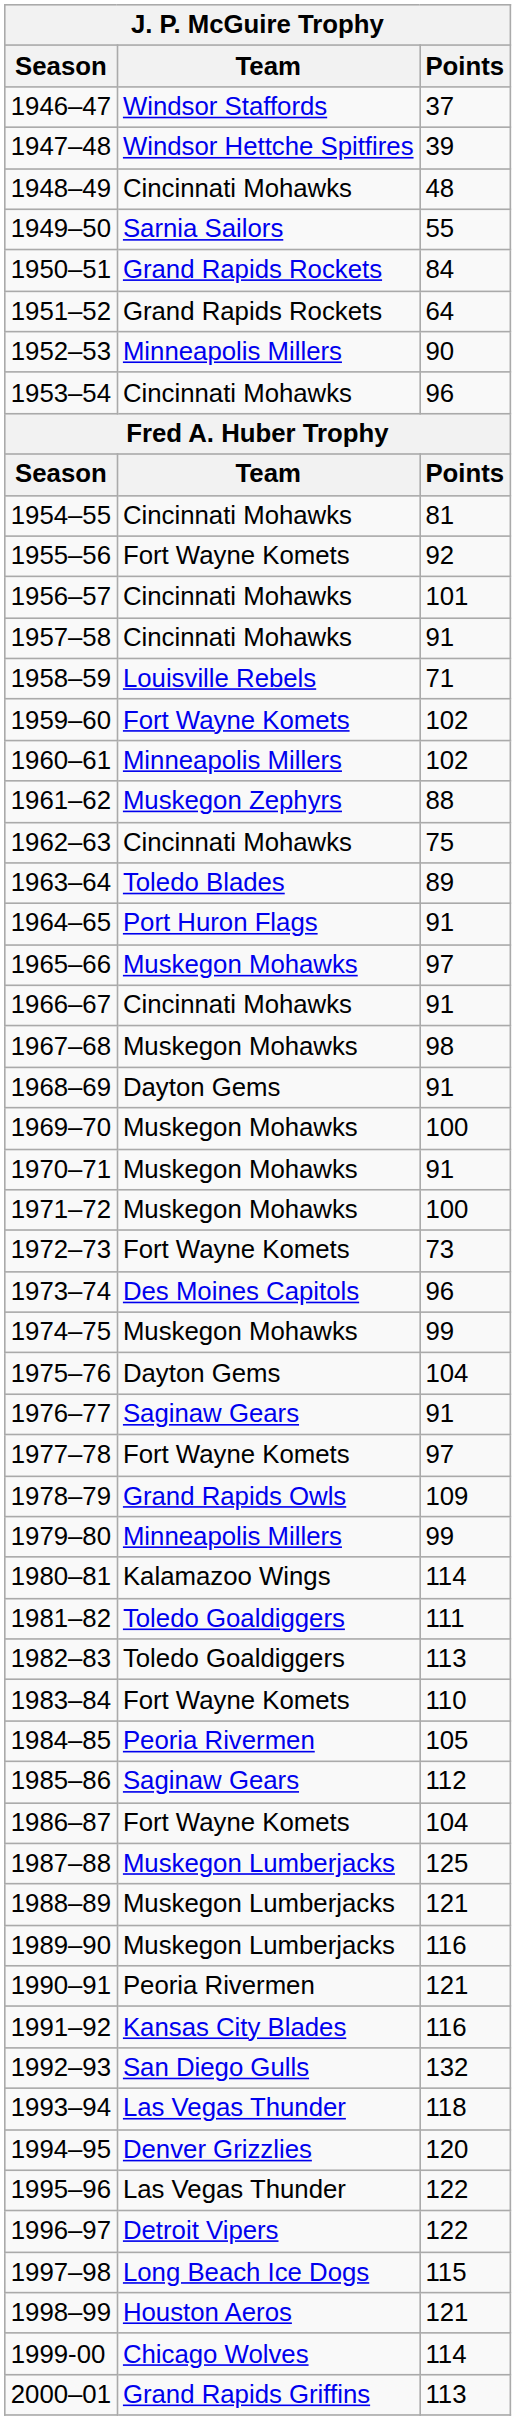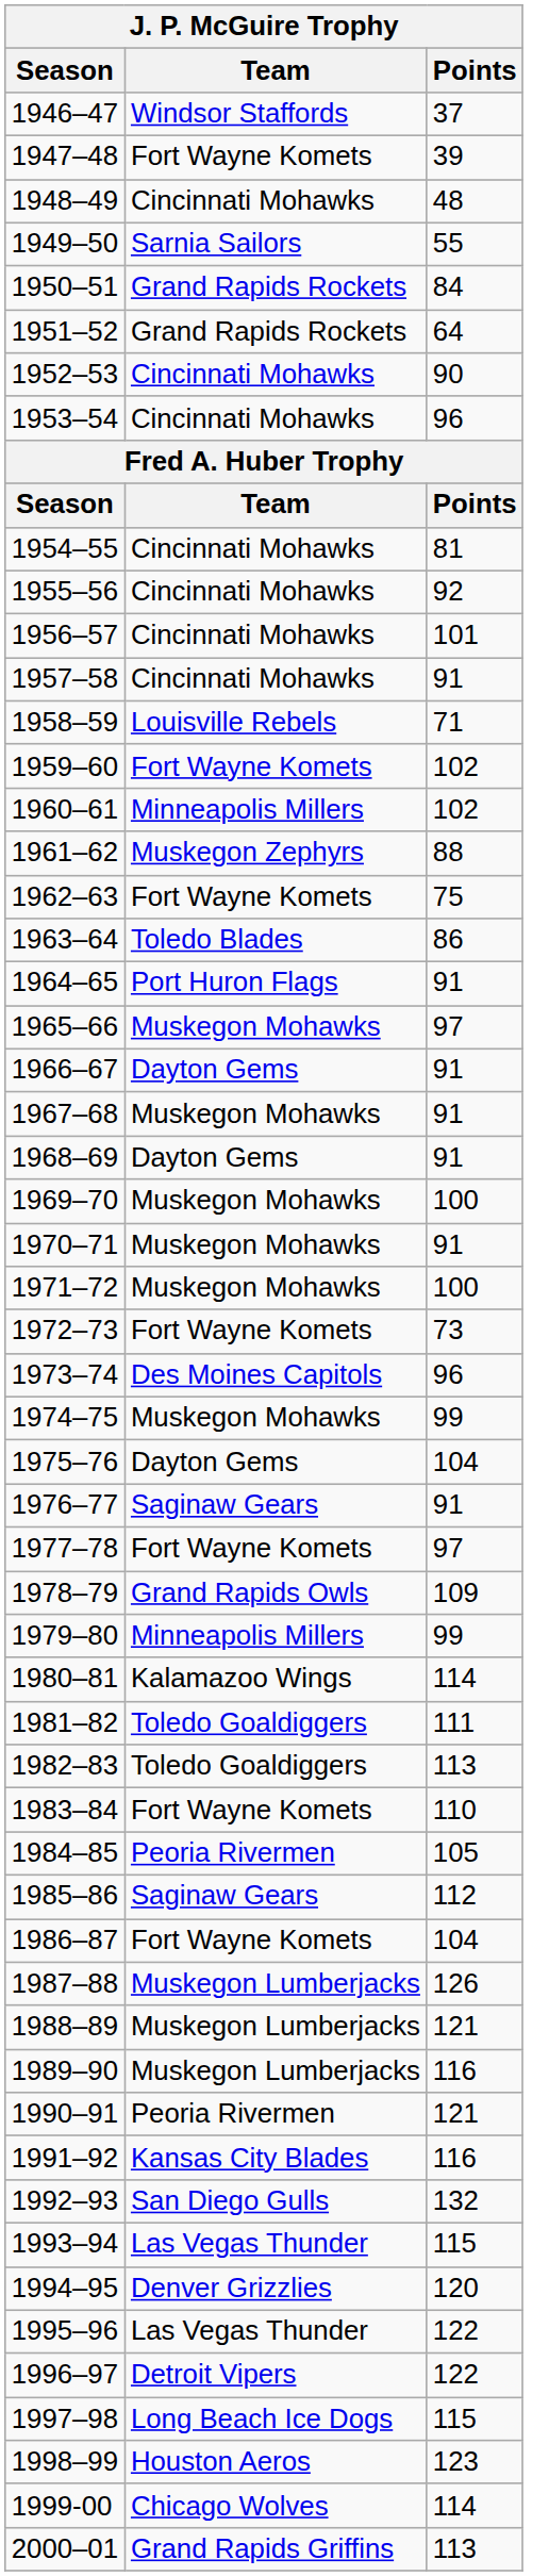 <table class="wikitable">
 <tr>
 <th colspan="3"><strong>J. P. McGuire Trophy</strong></th>
 </tr>
 <tr>
 <th>Season</th>
 <th>Team</th>
 <th>Points</th>
 </tr>
 <tr>
 <td>1946–47</td>
 <td><a href='#'>Windsor Staffords</a></td>
 <td>37</td>
 </tr>
 <tr>
 <td>1947–48</td>
-<td><a href='#'>Windsor Hettche Spitfires</a></td>
+<td>Fort Wayne Komets</td>
 <td>39</td>
 </tr>
 <tr>
 <td>1948–49</td>
 <td>Cincinnati Mohawks</td>
 <td>48</td>
 </tr>
 <tr>
 <td>1949–50</td>
 <td><a href='#'>Sarnia Sailors</a></td>
 <td>55</td>
 </tr>
 <tr>
 <td>1950–51</td>
 <td><a href='#'>Grand Rapids Rockets</a></td>
 <td>84</td>
 </tr>
 <tr>
 <td>1951–52</td>
 <td>Grand Rapids Rockets</td>
 <td>64</td>
 </tr>
 <tr>
 <td>1952–53</td>
-<td><a href='#'>Minneapolis Millers</a></td>
+<td><a href='#'>Cincinnati Mohawks</a></td>
 <td>90</td>
 </tr>
 <tr>
 <td>1953–54</td>
 <td>Cincinnati Mohawks</td>
 <td>96</td>
 </tr>
 <tr>
 <th colspan="3"><strong>Fred A. Huber Trophy</strong></th>
 </tr>
 <tr>
 <th>Season</th>
 <th>Team</th>
 <th>Points</th>
 </tr>
 <tr>
 <td>1954–55</td>
 <td>Cincinnati Mohawks</td>
 <td>81</td>
 </tr>
 <tr>
 <td>1955–56</td>
-<td>Fort Wayne Komets</td>
+<td>Cincinnati Mohawks</td>
 <td>92</td>
 </tr>
 <tr>
 <td>1956–57</td>
 <td>Cincinnati Mohawks</td>
 <td>101</td>
 </tr>
 <tr>
 <td>1957–58</td>
 <td>Cincinnati Mohawks</td>
 <td>91</td>
 </tr>
 <tr>
 <td>1958–59</td>
 <td><a href='#'>Louisville Rebels</a></td>
 <td>71</td>
 </tr>
 <tr>
 <td>1959–60</td>
 <td><a href='#'>Fort Wayne Komets</a></td>
 <td>102</td>
 </tr>
 <tr>
 <td>1960–61</td>
 <td><a href='#'>Minneapolis Millers</a></td>
 <td>102</td>
 </tr>
 <tr>
 <td>1961–62</td>
 <td><a href='#'>Muskegon Zephyrs</a></td>
 <td>88</td>
 </tr>
 <tr>
 <td>1962–63</td>
-<td>Cincinnati Mohawks</td>
+<td>Fort Wayne Komets</td>
 <td>75</td>
 </tr>
 <tr>
 <td>1963–64</td>
 <td><a href='#'>Toledo Blades</a></td>
-<td>89</td>
+<td>86</td>
 </tr>
 <tr>
 <td>1964–65</td>
 <td><a href='#'>Port Huron Flags</a></td>
 <td>91</td>
 </tr>
 <tr>
 <td>1965–66</td>
 <td><a href='#'>Muskegon Mohawks</a></td>
 <td>97</td>
 </tr>
 <tr>
 <td>1966–67</td>
-<td>Cincinnati Mohawks</td>
+<td><a href='#'>Dayton Gems</a></td>
 <td>91</td>
 </tr>
 <tr>
 <td>1967–68</td>
 <td>Muskegon Mohawks</td>
-<td>98</td>
+<td>91</td>
 </tr>
 <tr>
 <td>1968–69</td>
 <td>Dayton Gems</td>
 <td>91</td>
 </tr>
 <tr>
 <td>1969–70</td>
 <td>Muskegon Mohawks</td>
 <td>100</td>
 </tr>
 <tr>
 <td>1970–71</td>
 <td>Muskegon Mohawks</td>
 <td>91</td>
 </tr>
 <tr>
 <td>1971–72</td>
 <td>Muskegon Mohawks</td>
 <td>100</td>
 </tr>
 <tr>
 <td>1972–73</td>
 <td>Fort Wayne Komets</td>
 <td>73</td>
 </tr>
 <tr>
 <td>1973–74</td>
 <td><a href='#'>Des Moines Capitols</a></td>
 <td>96</td>
 </tr>
 <tr>
 <td>1974–75</td>
 <td>Muskegon Mohawks</td>
 <td>99</td>
 </tr>
 <tr>
 <td>1975–76</td>
 <td>Dayton Gems</td>
 <td>104</td>
 </tr>
 <tr>
 <td>1976–77</td>
 <td><a href='#'>Saginaw Gears</a></td>
 <td>91</td>
 </tr>
 <tr>
 <td>1977–78</td>
 <td>Fort Wayne Komets</td>
 <td>97</td>
 </tr>
 <tr>
 <td>1978–79</td>
 <td><a href='#'>Grand Rapids Owls</a></td>
 <td>109</td>
 </tr>
 <tr>
 <td>1979–80</td>
 <td><a href='#'>Minneapolis Millers</a></td>
 <td>99</td>
 </tr>
 <tr>
 <td>1980–81</td>
 <td>Kalamazoo Wings</td>
 <td>114</td>
 </tr>
 <tr>
 <td>1981–82</td>
 <td><a href='#'>Toledo Goaldiggers</a></td>
 <td>111</td>
 </tr>
 <tr>
 <td>1982–83</td>
 <td>Toledo Goaldiggers</td>
 <td>113</td>
 </tr>
 <tr>
 <td>1983–84</td>
 <td>Fort Wayne Komets</td>
 <td>110</td>
 </tr>
 <tr>
 <td>1984–85</td>
 <td><a href='#'>Peoria Rivermen</a></td>
 <td>105</td>
 </tr>
 <tr>
 <td>1985–86</td>
 <td><a href='#'>Saginaw Gears</a></td>
 <td>112</td>
 </tr>
 <tr>
 <td>1986–87</td>
 <td>Fort Wayne Komets</td>
 <td>104</td>
 </tr>
 <tr>
 <td>1987–88</td>
 <td><a href='#'>Muskegon Lumberjacks</a></td>
-<td>125</td>
+<td>126</td>
 </tr>
 <tr>
 <td>1988–89</td>
 <td>Muskegon Lumberjacks</td>
 <td>121</td>
 </tr>
 <tr>
 <td>1989–90</td>
 <td>Muskegon Lumberjacks</td>
 <td>116</td>
 </tr>
 <tr>
 <td>1990–91</td>
 <td>Peoria Rivermen</td>
 <td>121</td>
 </tr>
 <tr>
 <td>1991–92</td>
 <td><a href='#'>Kansas City Blades</a></td>
 <td>116</td>
 </tr>
 <tr>
 <td>1992–93</td>
 <td><a href='#'>San Diego Gulls</a></td>
 <td>132</td>
 </tr>
 <tr>
 <td>1993–94</td>
 <td><a href='#'>Las Vegas Thunder</a></td>
-<td>118</td>
+<td>115</td>
 </tr>
 <tr>
 <td>1994–95</td>
 <td><a href='#'>Denver Grizzlies</a></td>
 <td>120</td>
 </tr>
 <tr>
 <td>1995–96</td>
 <td>Las Vegas Thunder</td>
 <td>122</td>
 </tr>
 <tr>
 <td>1996–97</td>
 <td><a href='#'>Detroit Vipers</a></td>
 <td>122</td>
 </tr>
 <tr>
 <td>1997–98</td>
 <td><a href='#'>Long Beach Ice Dogs</a></td>
 <td>115</td>
 </tr>
 <tr>
 <td>1998–99</td>
 <td><a href='#'>Houston Aeros</a></td>
-<td>121</td>
+<td>123</td>
 </tr>
 <tr>
 <td>1999-00</td>
 <td><a href='#'>Chicago Wolves</a></td>
 <td>114</td>
 </tr>
 <tr>
 <td>2000–01</td>
 <td><a href='#'>Grand Rapids Griffins</a></td>
 <td>113</td>
 </tr>
 </table>
